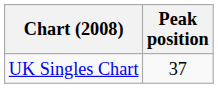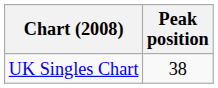 <table class="wikitable sortable">
 <tr>
 <th align="left">Chart (2008)</th>
 <th align="left">Peak<br>position</th>
 </tr>
 <tr>
 <td><a href='#'>UK Singles Chart</a></td>
-<td align="center">37</td>
+<td align="center">38</td>
 </tr>
 </table>
